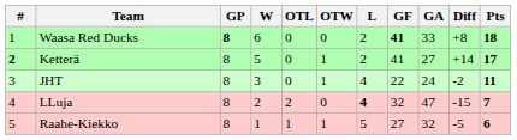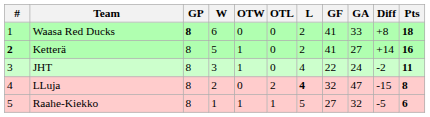 <table class="wikitable">
 <tr>
 <th style="min-width:1.8em;">#</th>
 <th style="min-width: 13em;">Team</th>
 <th style="min-width: 1.8em;">GP</th>
 <th style="min-width: 1.8em;">W</th>
+<th style="min-width: 1.8em;">OTW</th>
 <th style="min-width: 1.8em;">OTL</th>
-<th style="min-width: 1.8em;">OTW</th>
 <th style="min-width: 1.8em;">L</th>
 <th style="min-width: 1.8em;">GF</th>
 <th style="min-width: 1.8em;">GA</th>
 <th style="min-width: 1.8em;">Diff</th>
 <th style="min-width: 1.8em;">Pts</th>
 </tr>
 <tr style="background:#B0FFB0;">
 <td>1</td>
 <td style="text-align:left;">Waasa Red Ducks</td>
 <td><strong>8</strong></td>
 <td>6</td>
 <td>0</td>
 <td>0</td>
 <td>2</td>
-<td><strong>41</strong></td>
+<td>41</td>
 <td>33</td>
 <td>+8</td>
 <td style="font-weight:bold;">18</td>
 </tr>
 <tr style="background:#B0FFB0;">
 <td><strong>2</strong></td>
 <td style="text-align:left;">Ketterä</td>
 <td>8</td>
 <td>5</td>
+<td>1</td>
 <td>0</td>
-<td>1</td>
 <td>2</td>
 <td>41</td>
 <td>27</td>
 <td>+14</td>
-<td style="font-weight:bold;">17</td>
+<td style="font-weight:bold;">16</td>
 </tr>
 <tr style="background:#CCFFCC;">
 <td>3</td>
 <td style="text-align:left;">JHT</td>
 <td>8</td>
 <td>3</td>
+<td>1</td>
 <td>0</td>
-<td>1</td>
 <td>4</td>
 <td>22</td>
 <td>24</td>
 <td>-2</td>
 <td style="font-weight:bold;">11</td>
 </tr>
 <tr style="background:#FFCCCC;">
 <td>4</td>
 <td style="text-align:left;">LLuja</td>
 <td>8</td>
 <td>2</td>
+<td>0</td>
 <td>2</td>
-<td>0</td>
 <td><strong>4</strong></td>
 <td>32</td>
 <td>47</td>
 <td>-15</td>
-<td style="font-weight:bold;">7</td>
+<td style="font-weight:bold;">8</td>
 </tr>
 <tr style="background:#FFCCCC;">
 <td>5</td>
 <td style="text-align:left;">Raahe-Kiekko</td>
 <td>8</td>
 <td>1</td>
 <td>1</td>
 <td>1</td>
 <td>5</td>
 <td>27</td>
 <td>32</td>
 <td>-5</td>
 <td style="font-weight:bold;">6</td>
 </tr>
 </table>
